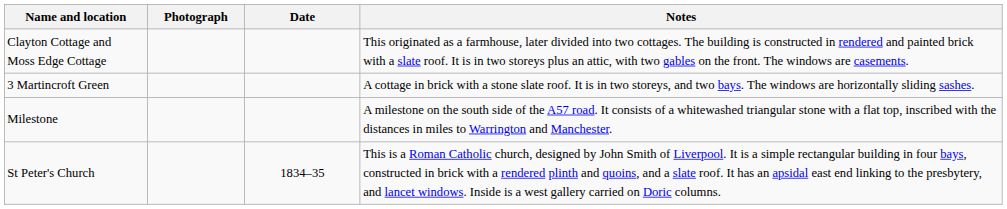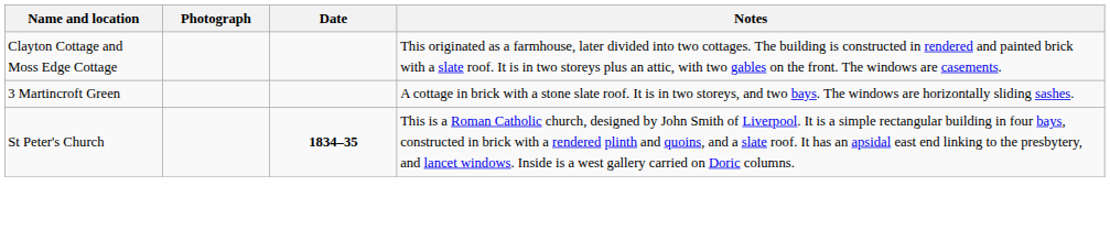 <table class="wikitable sortable plainrowheaders" style="width:100%;border:0px;text-align:left;line-height:150%;">
 <tr>
 <th scope="col"  style="width:150px">Name and location</th>
 <th scope="col"  style="width:100px" class="unsortable">Photograph</th>
 <th scope="col"  style="width:120px">Date</th>
 <th scope="col"  style="width:700px" class="unsortable">Notes</th>
 </tr>
 <tr>
 <td>Clayton Cottage and<br>Moss Edge Cottage<br><small></small></td>
 <td></td>
 <td align="center"></td>
 <td>This originated as a farmhouse, later divided into two cottages.  The building is constructed in <a href='#'>rendered</a> and painted brick with a <a href='#'>slate</a> roof.  It is in two storeys plus an attic, with two <a href='#'>gables</a> on the front.  The windows are <a href='#'>casements</a>.</td>
 </tr>
 <tr>
 <td>3 Martincroft Green<br><small></small></td>
 <td></td>
 <td align="center"></td>
 <td>A cottage in brick with a stone slate roof.  It is in two storeys, and two <a href='#'>bays</a>.  The windows are horizontally sliding <a href='#'>sashes</a>.</td>
 </tr>
 <tr>
-<td>Milestone<br><small></small></td>
-<td></td>
-<td align="center"></td>
-<td>A milestone on the south side of the <a href='#'>A57 road</a>.  It consists of a whitewashed triangular stone with a flat top, inscribed with the distances in miles to <a href='#'>Warrington</a> and <a href='#'>Manchester</a>.</td>
-</tr>
-<tr>
 <td>St Peter's Church<br><small></small></td>
 <td></td>
-<td align="center">1834–35</td>
+<td align="center"><strong>1834–35</strong></td>
 <td>This is a <a href='#'>Roman Catholic</a> church, designed by John Smith of <a href='#'>Liverpool</a>.  It is a simple rectangular building in four <a href='#'>bays</a>, constructed in brick with a <a href='#'>rendered</a> <a href='#'>plinth</a> and <a href='#'>quoins</a>, and a <a href='#'>slate</a> roof.  It has an <a href='#'>apsidal</a> east end linking to the presbytery, and <a href='#'>lancet windows</a>.  Inside is a west gallery carried on <a href='#'>Doric</a> columns.</td>
 </tr>
 <tr>
 </tr>
 </table>
